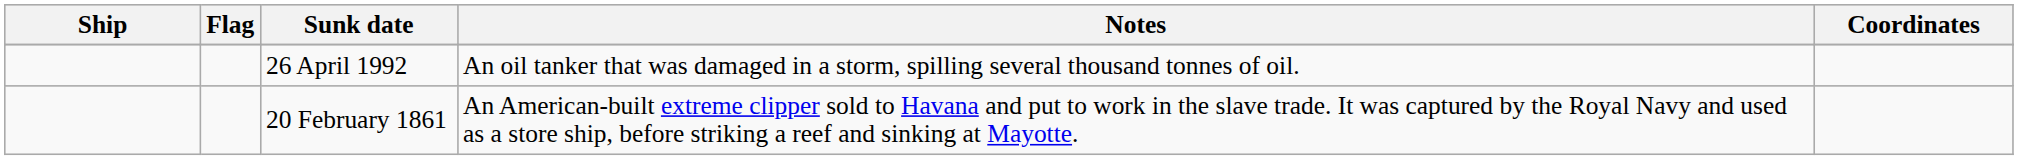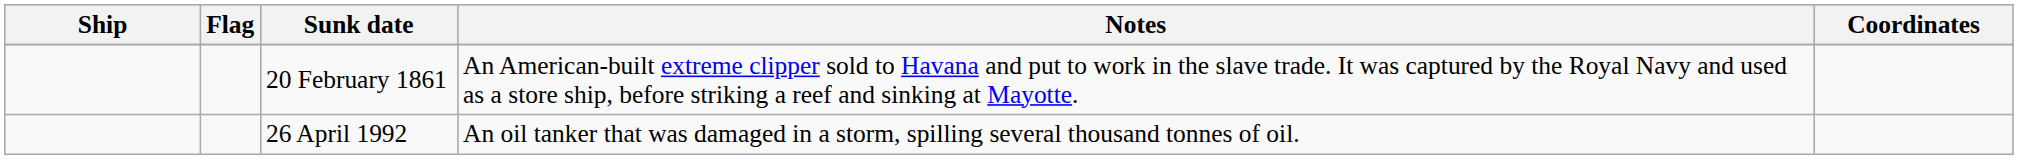 <table class=wikitable | style = "width:100%">
 <tr>
 <th style="width:10%">Ship</th>
 <th>Flag</th>
 <th style="width:10%">Sunk date</th>
 <th style="width:70%">Notes</th>
 <th style="width:10%">Coordinates</th>
 </tr>
 <tr>
 </tr>
 <tr>
 <td></td>
 <td></td>
-<td>26 April 1992</td>
-<td>An oil tanker that was damaged in a storm, spilling several thousand tonnes of oil.</td>
+<td>20 February 1861</td>
+<td>An American-built <a href='#'>extreme clipper</a> sold to <a href='#'>Havana</a> and put to work in the slave trade. It was captured by the Royal Navy and used as a store ship, before striking a reef and sinking at <a href='#'>Mayotte</a>.</td>
 <td></td>
 </tr>
 <tr>
 <td></td>
 <td></td>
-<td>20 February 1861</td>
-<td>An American-built <a href='#'>extreme clipper</a> sold to <a href='#'>Havana</a> and put to work in the slave trade. It was captured by the Royal Navy and used as a store ship, before striking a reef and sinking at <a href='#'>Mayotte</a>.</td>
+<td>26 April 1992</td>
+<td>An oil tanker that was damaged in a storm, spilling several thousand tonnes of oil.</td>
 <td></td>
 </tr>
 </table>
